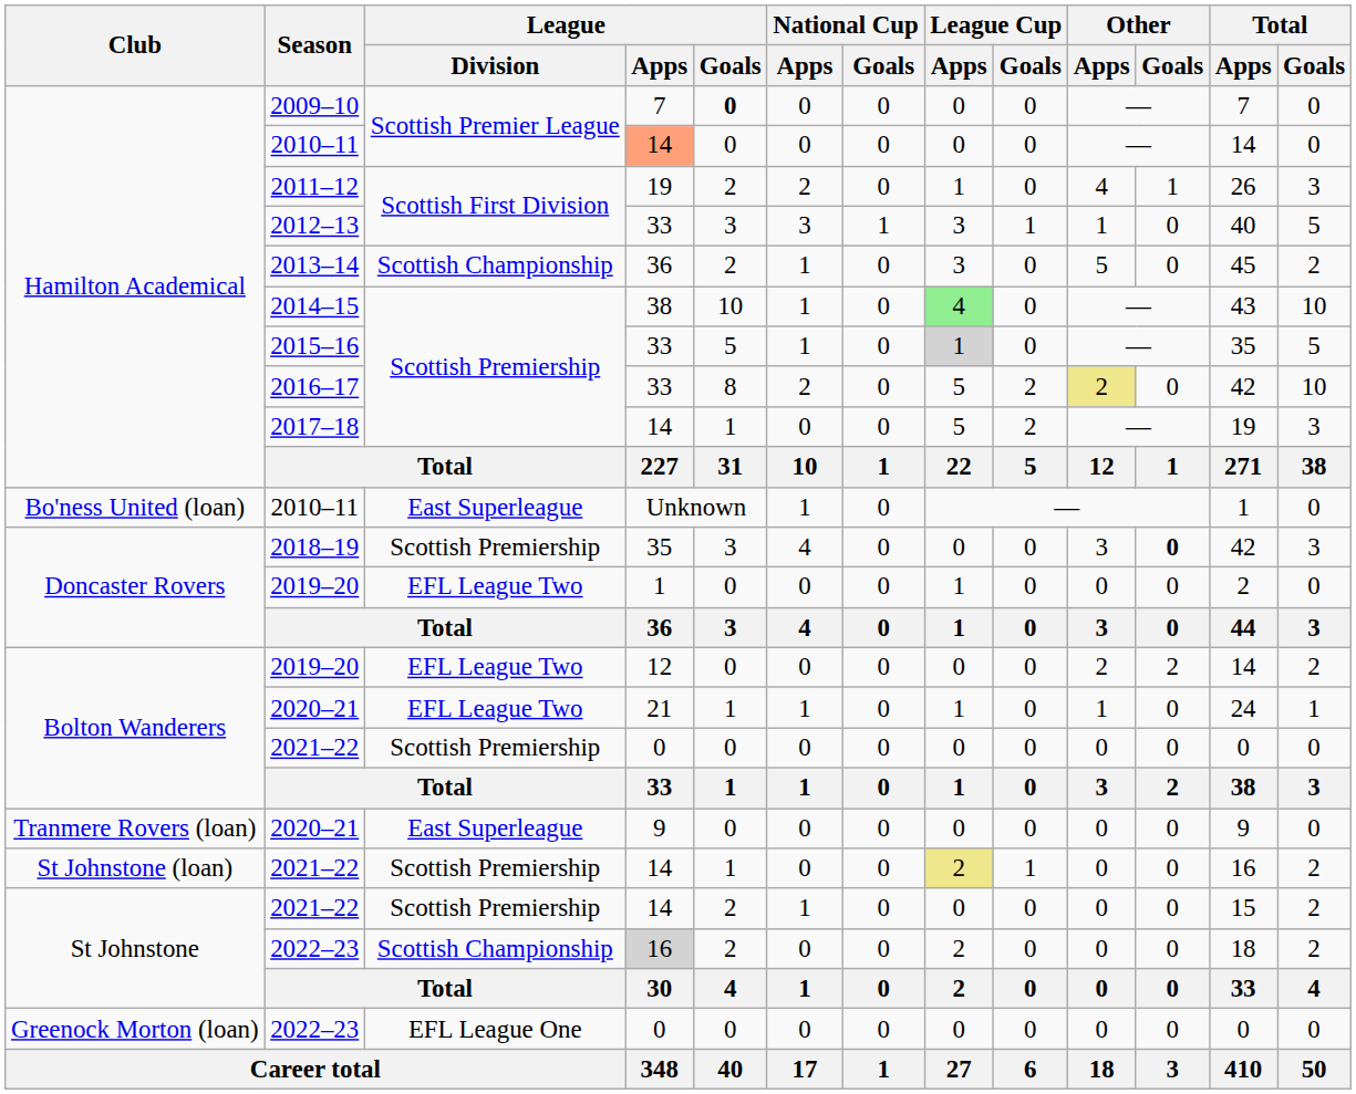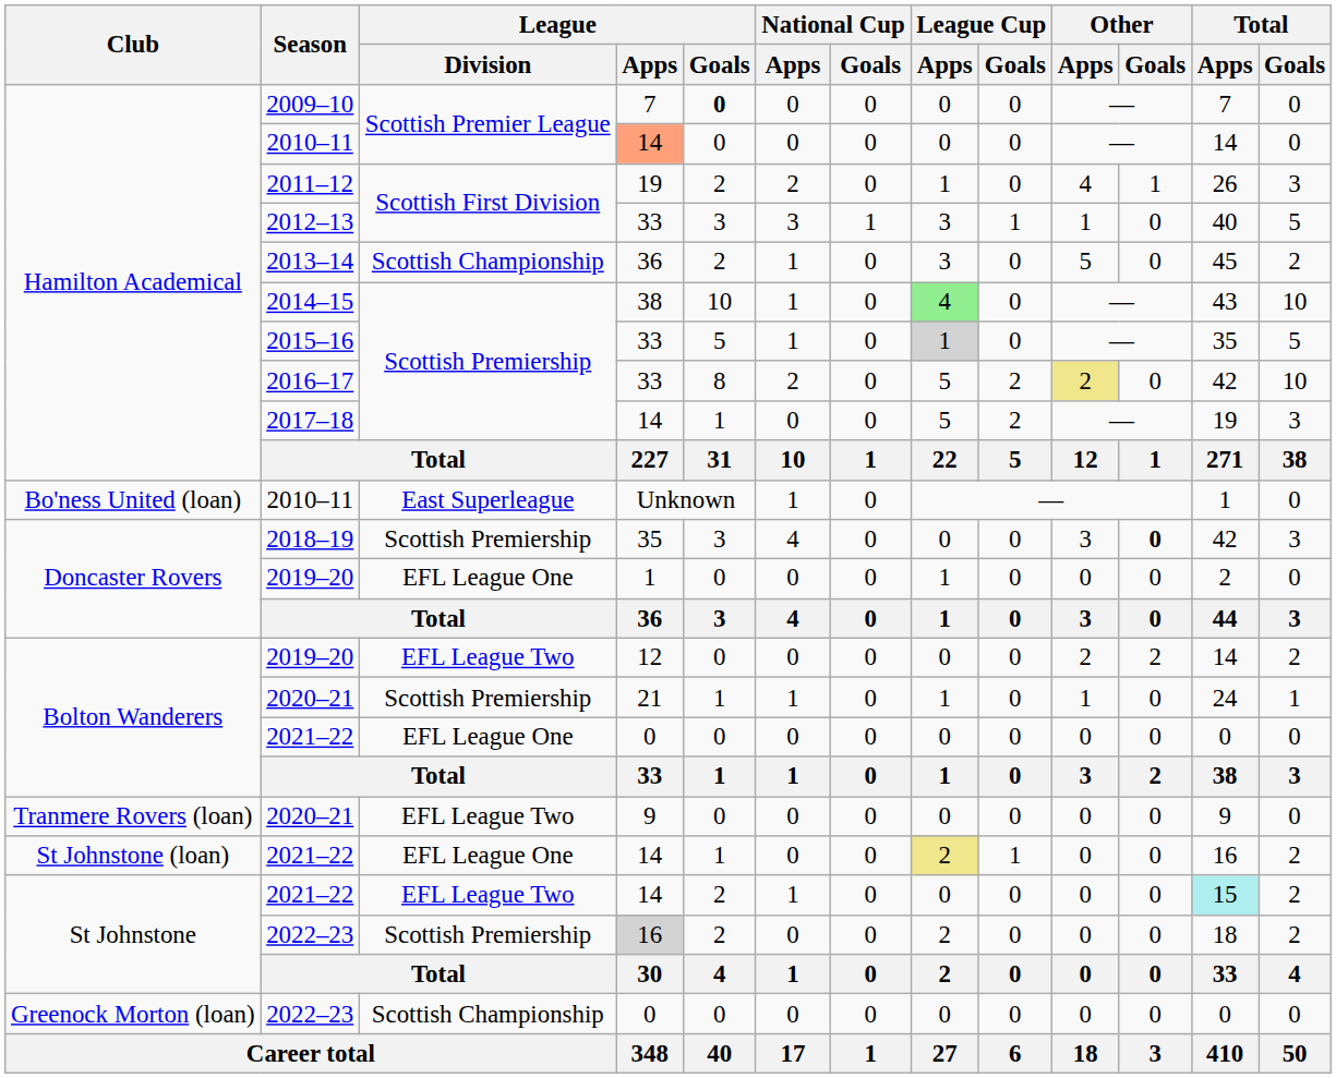 <table class="wikitable" style="text-align: center">
 <tr>
 <th rowspan="2">Club</th>
 <th rowspan="2">Season</th>
 <th colspan="3">League</th>
 <th colspan="2">National Cup</th>
 <th colspan="2">League Cup</th>
 <th colspan="2">Other</th>
 <th colspan="2">Total</th>
 </tr>
 <tr>
 <th>Division</th>
 <th>Apps</th>
 <th>Goals</th>
 <th>Apps</th>
 <th>Goals</th>
 <th>Apps</th>
 <th>Goals</th>
 <th>Apps</th>
 <th>Goals</th>
 <th>Apps</th>
 <th>Goals</th>
 </tr>
 <tr>
 <td rowspan="10"><a href='#'>Hamilton Academical</a></td>
 <td><a href='#'>2009–10</a></td>
 <td rowspan="2"><a href='#'>Scottish Premier League</a></td>
 <td>7</td>
 <td><strong>0</strong></td>
 <td>0</td>
 <td>0</td>
 <td>0</td>
 <td>0</td>
 <td colspan="2">—</td>
 <td>7</td>
 <td>0</td>
 </tr>
 <tr>
 <td><a href='#'>2010–11</a></td>
 <td style="background: lightsalmon;">14</td>
 <td>0</td>
 <td>0</td>
 <td>0</td>
 <td>0</td>
 <td>0</td>
 <td colspan="2">—</td>
 <td>14</td>
 <td>0</td>
 </tr>
 <tr>
 <td><a href='#'>2011–12</a></td>
 <td rowspan="2"><a href='#'>Scottish First Division</a></td>
 <td>19</td>
 <td>2</td>
 <td>2</td>
 <td>0</td>
 <td>1</td>
 <td>0</td>
 <td>4</td>
 <td>1</td>
 <td>26</td>
 <td>3</td>
 </tr>
 <tr>
 <td><a href='#'>2012–13</a></td>
 <td>33</td>
 <td>3</td>
 <td>3</td>
 <td>1</td>
 <td>3</td>
 <td>1</td>
 <td>1</td>
 <td>0</td>
 <td>40</td>
 <td>5</td>
 </tr>
 <tr>
 <td><a href='#'>2013–14</a></td>
 <td><a href='#'>Scottish Championship</a></td>
 <td>36</td>
 <td>2</td>
 <td>1</td>
 <td>0</td>
 <td>3</td>
 <td>0</td>
 <td>5</td>
 <td>0</td>
 <td>45</td>
 <td>2</td>
 </tr>
 <tr>
 <td><a href='#'>2014–15</a></td>
 <td rowspan="4"><a href='#'>Scottish Premiership</a></td>
 <td>38</td>
 <td>10</td>
 <td>1</td>
 <td>0</td>
 <td style="background: lightgreen;">4</td>
 <td>0</td>
 <td colspan="2">—</td>
 <td>43</td>
 <td>10</td>
 </tr>
 <tr>
 <td><a href='#'>2015–16</a></td>
 <td>33</td>
 <td>5</td>
 <td>1</td>
 <td>0</td>
 <td style="background: lightgrey;">1</td>
 <td>0</td>
 <td colspan="2">—</td>
 <td>35</td>
 <td>5</td>
 </tr>
 <tr>
 <td><a href='#'>2016–17</a></td>
 <td>33</td>
 <td>8</td>
 <td>2</td>
 <td>0</td>
 <td>5</td>
 <td>2</td>
 <td style="background: khaki;">2</td>
 <td>0</td>
 <td>42</td>
 <td>10</td>
 </tr>
 <tr>
 <td><a href='#'>2017–18</a></td>
 <td>14</td>
 <td>1</td>
 <td>0</td>
 <td>0</td>
 <td>5</td>
 <td>2</td>
 <td colspan="2">—</td>
 <td>19</td>
 <td>3</td>
 </tr>
 <tr>
 <th colspan="2">Total</th>
 <th>227</th>
 <th>31</th>
 <th>10</th>
 <th>1</th>
 <th>22</th>
 <th>5</th>
 <th>12</th>
 <th>1</th>
 <th>271</th>
 <th>38</th>
 </tr>
 <tr>
 <td><a href='#'>Bo'ness United</a> (loan)</td>
 <td>2010–11</td>
 <td><a href='#'>East Superleague</a></td>
 <td colspan=2>Unknown</td>
 <td>1</td>
 <td>0</td>
 <td colspan=4>—</td>
 <td>1</td>
 <td>0</td>
 </tr>
 <tr>
 <td rowspan="3"><a href='#'>Doncaster Rovers</a></td>
 <td><a href='#'>2018–19</a></td>
 <td>Scottish Premiership</td>
 <td>35</td>
 <td>3</td>
 <td>4</td>
 <td>0</td>
 <td>0</td>
 <td>0</td>
 <td>3</td>
 <td><strong>0</strong></td>
 <td>42</td>
 <td>3</td>
 </tr>
 <tr>
 <td><a href='#'>2019–20</a></td>
-<td><a href='#'>EFL League Two</a></td>
+<td>EFL League One</td>
 <td>1</td>
 <td>0</td>
 <td>0</td>
 <td>0</td>
 <td>1</td>
 <td>0</td>
 <td>0</td>
 <td>0</td>
 <td>2</td>
 <td>0</td>
 </tr>
 <tr>
 <th colspan="2">Total</th>
 <th>36</th>
 <th>3</th>
 <th>4</th>
 <th>0</th>
 <th>1</th>
 <th>0</th>
 <th>3</th>
 <th>0</th>
 <th>44</th>
 <th>3</th>
 </tr>
 <tr>
 <td rowspan="4"><a href='#'>Bolton Wanderers</a></td>
 <td><a href='#'>2019–20</a></td>
 <td><a href='#'>EFL League Two</a></td>
 <td>12</td>
 <td>0</td>
 <td>0</td>
 <td>0</td>
 <td>0</td>
 <td>0</td>
 <td>2</td>
 <td>2</td>
 <td>14</td>
 <td>2</td>
 </tr>
 <tr>
 <td><a href='#'>2020–21</a></td>
-<td><a href='#'>EFL League Two</a></td>
+<td>Scottish Premiership</td>
 <td>21</td>
 <td>1</td>
 <td>1</td>
 <td>0</td>
 <td>1</td>
 <td>0</td>
 <td>1</td>
 <td>0</td>
 <td>24</td>
 <td>1</td>
 </tr>
 <tr>
 <td><a href='#'>2021–22</a></td>
-<td>Scottish Premiership</td>
+<td>EFL League One</td>
 <td>0</td>
 <td>0</td>
 <td>0</td>
 <td>0</td>
 <td>0</td>
 <td>0</td>
 <td>0</td>
 <td>0</td>
 <td>0</td>
 <td>0</td>
 </tr>
 <tr>
 <th colspan="2">Total</th>
 <th>33</th>
 <th>1</th>
 <th>1</th>
 <th>0</th>
 <th>1</th>
 <th>0</th>
 <th>3</th>
 <th>2</th>
 <th>38</th>
 <th>3</th>
 </tr>
 <tr>
 <td><a href='#'>Tranmere Rovers</a> (loan)</td>
 <td><a href='#'>2020–21</a></td>
-<td><a href='#'>East Superleague</a></td>
+<td>EFL League Two</td>
 <td>9</td>
 <td>0</td>
 <td>0</td>
 <td>0</td>
 <td>0</td>
 <td>0</td>
 <td>0</td>
 <td>0</td>
 <td>9</td>
 <td>0</td>
 </tr>
 <tr>
 <td><a href='#'>St Johnstone</a> (loan)</td>
 <td><a href='#'>2021–22</a></td>
-<td>Scottish Premiership</td>
+<td>EFL League One</td>
 <td>14</td>
 <td>1</td>
 <td>0</td>
 <td>0</td>
 <td style="background: khaki;">2</td>
 <td>1</td>
 <td>0</td>
 <td>0</td>
 <td>16</td>
 <td>2</td>
 </tr>
 <tr>
 <td rowspan="3">St Johnstone</td>
 <td><a href='#'>2021–22</a></td>
-<td>Scottish Premiership</td>
+<td><a href='#'>EFL League Two</a></td>
 <td>14</td>
 <td>2</td>
 <td>1</td>
 <td>0</td>
 <td>0</td>
 <td>0</td>
 <td>0</td>
 <td>0</td>
-<td>15</td>
+<td style="background: paleturquoise;">15</td>
 <td>2</td>
 </tr>
 <tr>
 <td><a href='#'>2022–23</a></td>
-<td><a href='#'>Scottish Championship</a></td>
+<td>Scottish Premiership</td>
 <td style="background: lightgrey;">16</td>
 <td>2</td>
 <td>0</td>
 <td>0</td>
 <td>2</td>
 <td>0</td>
 <td>0</td>
 <td>0</td>
 <td>18</td>
 <td>2</td>
 </tr>
 <tr>
 <th colspan="2">Total</th>
 <th>30</th>
 <th>4</th>
 <th>1</th>
 <th>0</th>
 <th>2</th>
 <th>0</th>
 <th>0</th>
 <th>0</th>
 <th>33</th>
 <th>4</th>
 </tr>
 <tr>
 <td><a href='#'>Greenock Morton</a> (loan)</td>
 <td><a href='#'>2022–23</a></td>
-<td>EFL League One</td>
+<td>Scottish Championship</td>
 <td>0</td>
 <td>0</td>
 <td>0</td>
 <td>0</td>
 <td>0</td>
 <td>0</td>
 <td>0</td>
 <td>0</td>
 <td>0</td>
 <td>0</td>
 </tr>
 <tr>
 <th colspan="3">Career total</th>
 <th>348</th>
 <th>40</th>
 <th>17</th>
 <th>1</th>
 <th>27</th>
 <th>6</th>
 <th>18</th>
 <th>3</th>
 <th>410</th>
 <th>50</th>
 </tr>
 </table>
